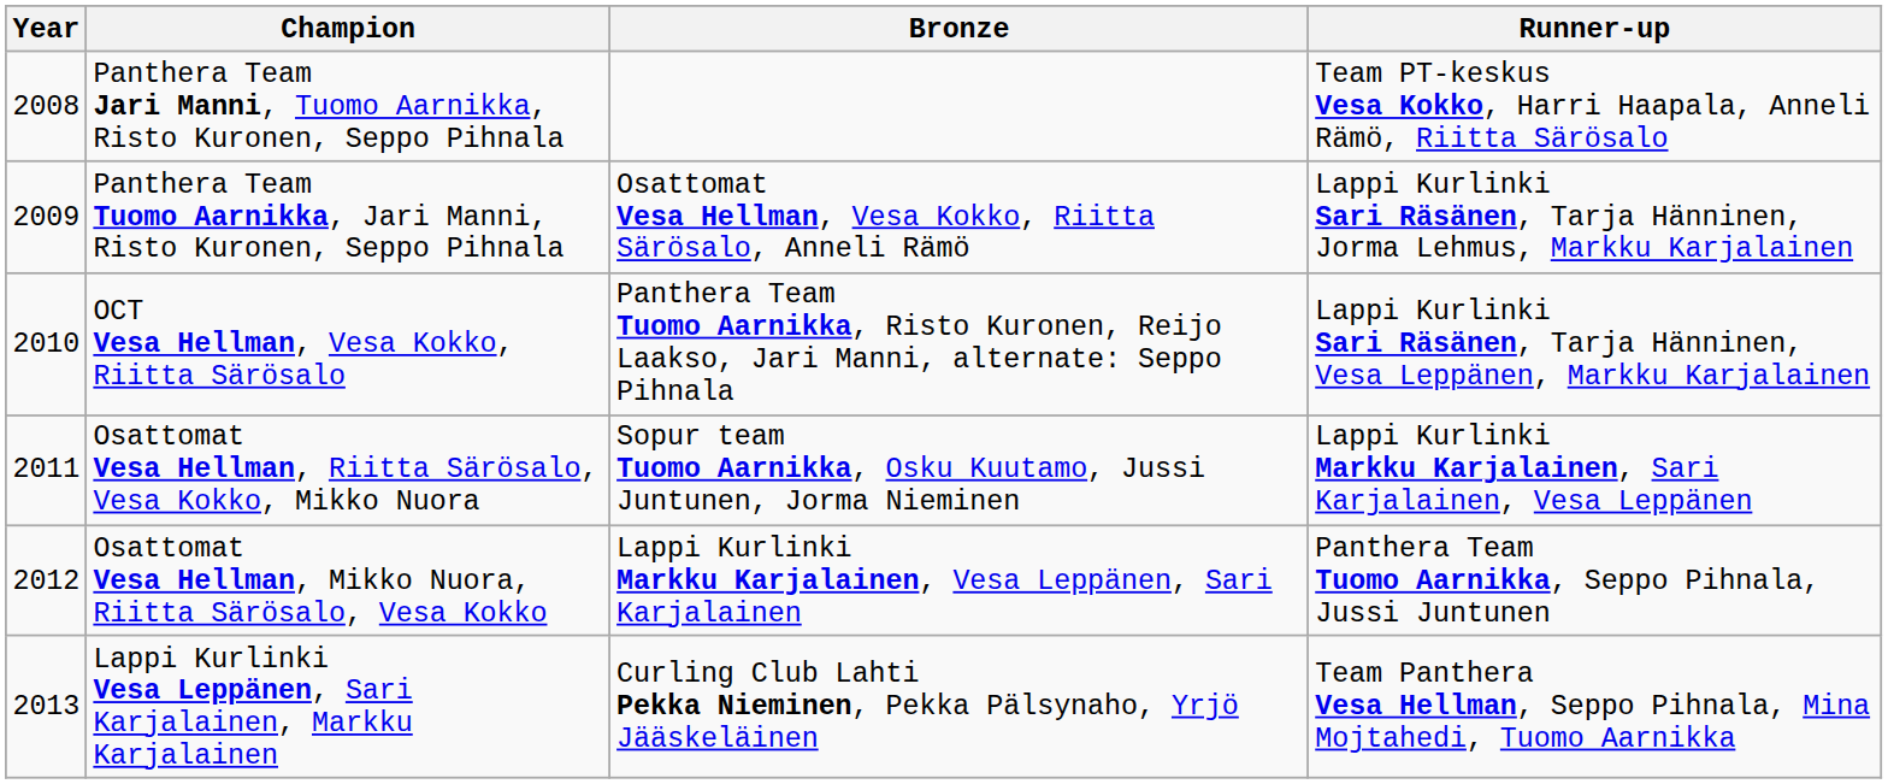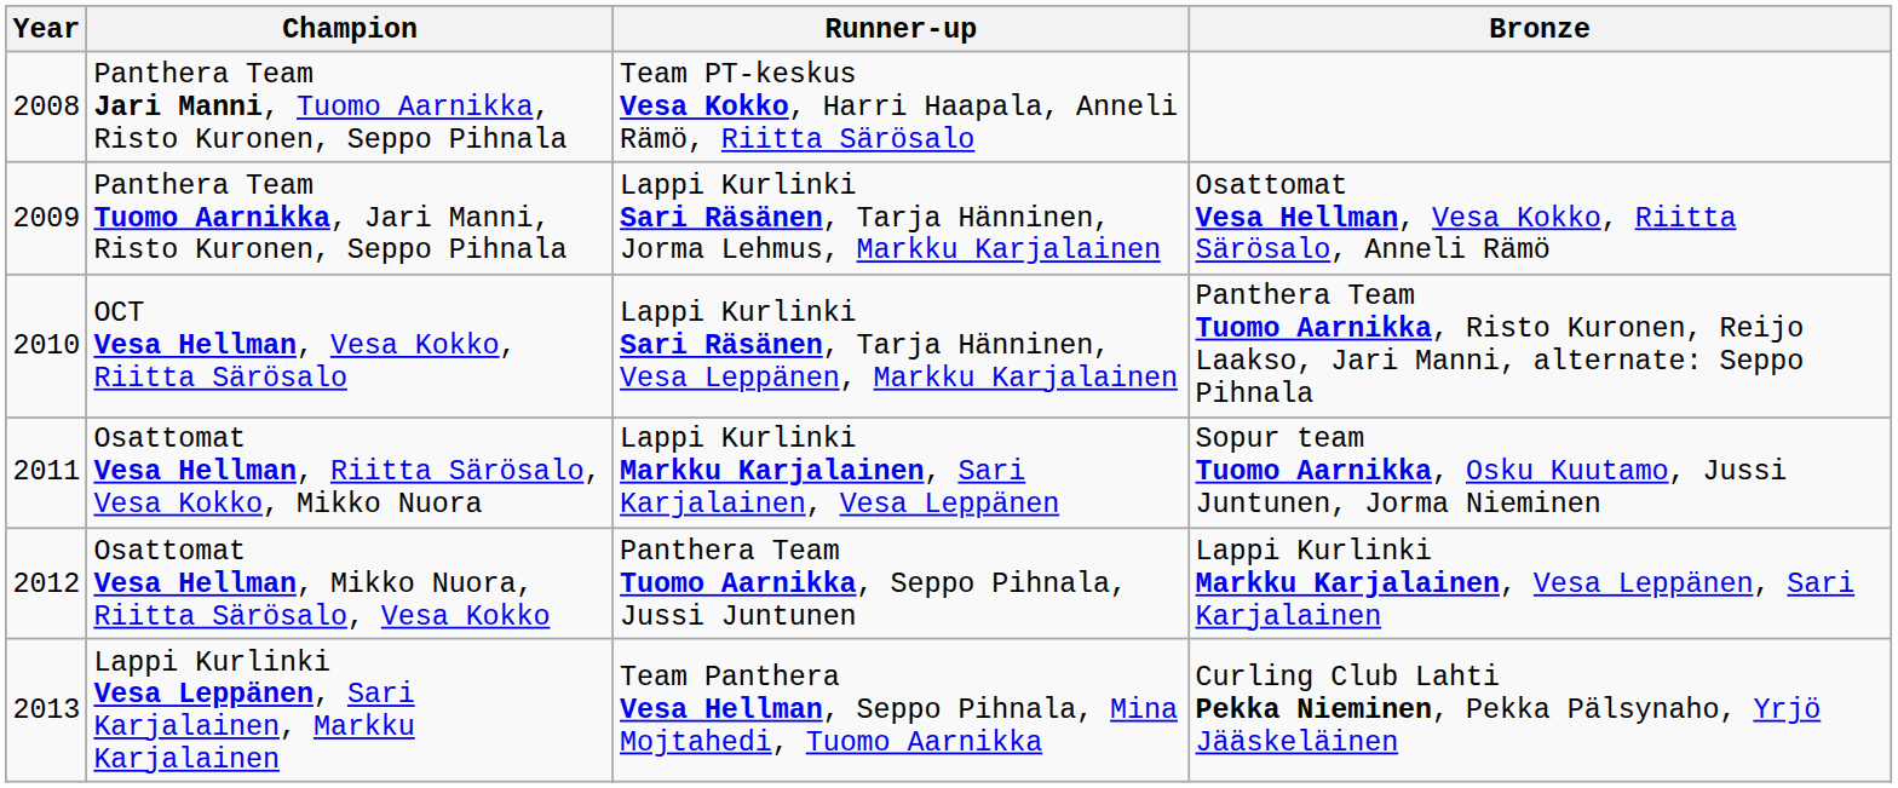 <table class="wikitable" border="1">
 <tr>
 <th>Year</th>
 <th>Champion</th>
+<th>Runner-up</th>
 <th>Bronze</th>
-<th>Runner-up</th>
 </tr>
 <tr>
 <td>2008</td>
 <td>Panthera Team<br><strong>Jari Manni</strong>, <a href='#'>Tuomo Aarnikka</a>, Risto Kuronen, Seppo Pihnala</td>
+<td>Team PT-keskus<br><strong><a href='#'>Vesa Kokko</a></strong>, Harri Haapala, Anneli Rämö, <a href='#'>Riitta Särösalo</a></td>
 <td></td>
-<td>Team PT-keskus<br><strong><a href='#'>Vesa Kokko</a></strong>, Harri Haapala, Anneli Rämö, <a href='#'>Riitta Särösalo</a></td>
 </tr>
 <tr>
 <td>2009</td>
 <td>Panthera Team<br><strong><a href='#'>Tuomo Aarnikka</a></strong>, Jari Manni, Risto Kuronen, Seppo Pihnala</td>
+<td>Lappi Kurlinki<br><strong><a href='#'>Sari Räsänen</a></strong>, Tarja Hänninen, Jorma Lehmus, <a href='#'>Markku Karjalainen</a></td>
 <td>Osattomat<br><strong><a href='#'>Vesa Hellman</a></strong>, <a href='#'>Vesa Kokko</a>, <a href='#'>Riitta Särösalo</a>, Anneli Rämö</td>
-<td>Lappi Kurlinki<br><strong><a href='#'>Sari Räsänen</a></strong>, Tarja Hänninen, Jorma Lehmus, <a href='#'>Markku Karjalainen</a></td>
 </tr>
 <tr>
 <td>2010</td>
 <td>OCT<br><strong><a href='#'>Vesa Hellman</a></strong>, <a href='#'>Vesa Kokko</a>, <a href='#'>Riitta Särösalo</a></td>
+<td>Lappi Kurlinki<br><strong><a href='#'>Sari Räsänen</a></strong>, Tarja Hänninen, <a href='#'>Vesa Leppänen</a>, <a href='#'>Markku Karjalainen</a></td>
 <td>Panthera Team<br><strong><a href='#'>Tuomo Aarnikka</a></strong>, Risto Kuronen, Reijo Laakso, Jari Manni, alternate: Seppo Pihnala</td>
-<td>Lappi Kurlinki<br><strong><a href='#'>Sari Räsänen</a></strong>, Tarja Hänninen, <a href='#'>Vesa Leppänen</a>, <a href='#'>Markku Karjalainen</a></td>
 </tr>
 <tr>
 <td>2011</td>
 <td>Osattomat<br><strong><a href='#'>Vesa Hellman</a></strong>, <a href='#'>Riitta Särösalo</a>, <a href='#'>Vesa Kokko</a>, Mikko Nuora</td>
+<td>Lappi Kurlinki<br><strong><a href='#'>Markku Karjalainen</a></strong>, <a href='#'>Sari Karjalainen</a>, <a href='#'>Vesa Leppänen</a></td>
 <td>Sopur team<br><strong><a href='#'>Tuomo Aarnikka</a></strong>, <a href='#'>Osku Kuutamo</a>, Jussi Juntunen, Jorma Nieminen</td>
-<td>Lappi Kurlinki<br><strong><a href='#'>Markku Karjalainen</a></strong>, <a href='#'>Sari Karjalainen</a>, <a href='#'>Vesa Leppänen</a></td>
 </tr>
 <tr>
 <td>2012</td>
 <td>Osattomat<br><strong><a href='#'>Vesa Hellman</a></strong>, Mikko Nuora, <a href='#'>Riitta Särösalo</a>, <a href='#'>Vesa Kokko</a></td>
+<td>Panthera Team<br><strong><a href='#'>Tuomo Aarnikka</a></strong>, Seppo Pihnala, Jussi Juntunen</td>
 <td>Lappi Kurlinki<br><strong><a href='#'>Markku Karjalainen</a></strong>, <a href='#'>Vesa Leppänen</a>, <a href='#'>Sari Karjalainen</a></td>
-<td>Panthera Team<br><strong><a href='#'>Tuomo Aarnikka</a></strong>, Seppo Pihnala, Jussi Juntunen</td>
 </tr>
 <tr>
 <td>2013</td>
 <td>Lappi Kurlinki<br><strong><a href='#'>Vesa Leppänen</a></strong>, <a href='#'>Sari Karjalainen</a>, <a href='#'>Markku Karjalainen</a></td>
+<td>Team Panthera<br><strong><a href='#'>Vesa Hellman</a></strong>, Seppo Pihnala, <a href='#'>Mina Mojtahedi</a>, <a href='#'>Tuomo Aarnikka</a></td>
 <td>Curling Club Lahti<br><strong>Pekka Nieminen</strong>, Pekka Pälsynaho, <a href='#'>Yrjö Jääskeläinen</a></td>
-<td>Team Panthera<br><strong><a href='#'>Vesa Hellman</a></strong>, Seppo Pihnala, <a href='#'>Mina Mojtahedi</a>, <a href='#'>Tuomo Aarnikka</a></td>
 </tr>
 </table>
